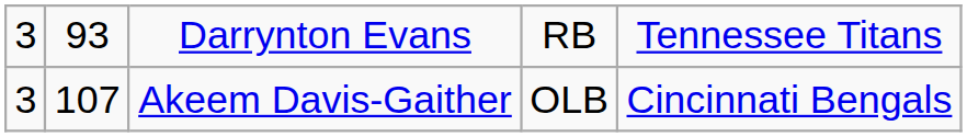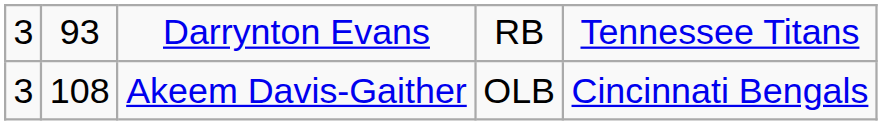 <table class="wikitable" style="text-align:center">
 <tr>
 <td>3</td>
 <td>93</td>
 <td><a href='#'>Darrynton Evans</a></td>
 <td>RB</td>
 <td><a href='#'>Tennessee Titans</a></td>
 </tr>
 <tr>
 <td>3</td>
-<td>107</td>
+<td>108</td>
 <td><a href='#'>Akeem Davis-Gaither</a></td>
 <td>OLB</td>
 <td><a href='#'>Cincinnati Bengals</a></td>
 </tr>
 </table>
